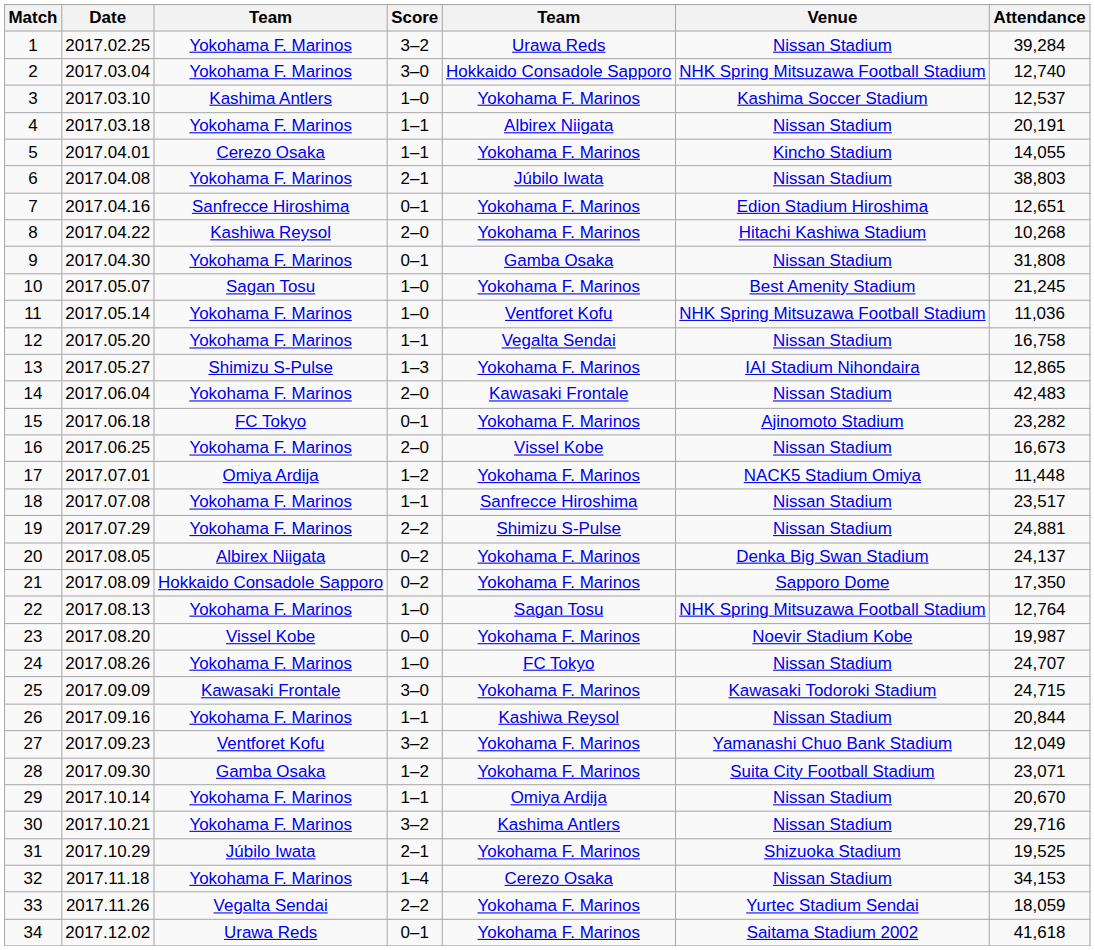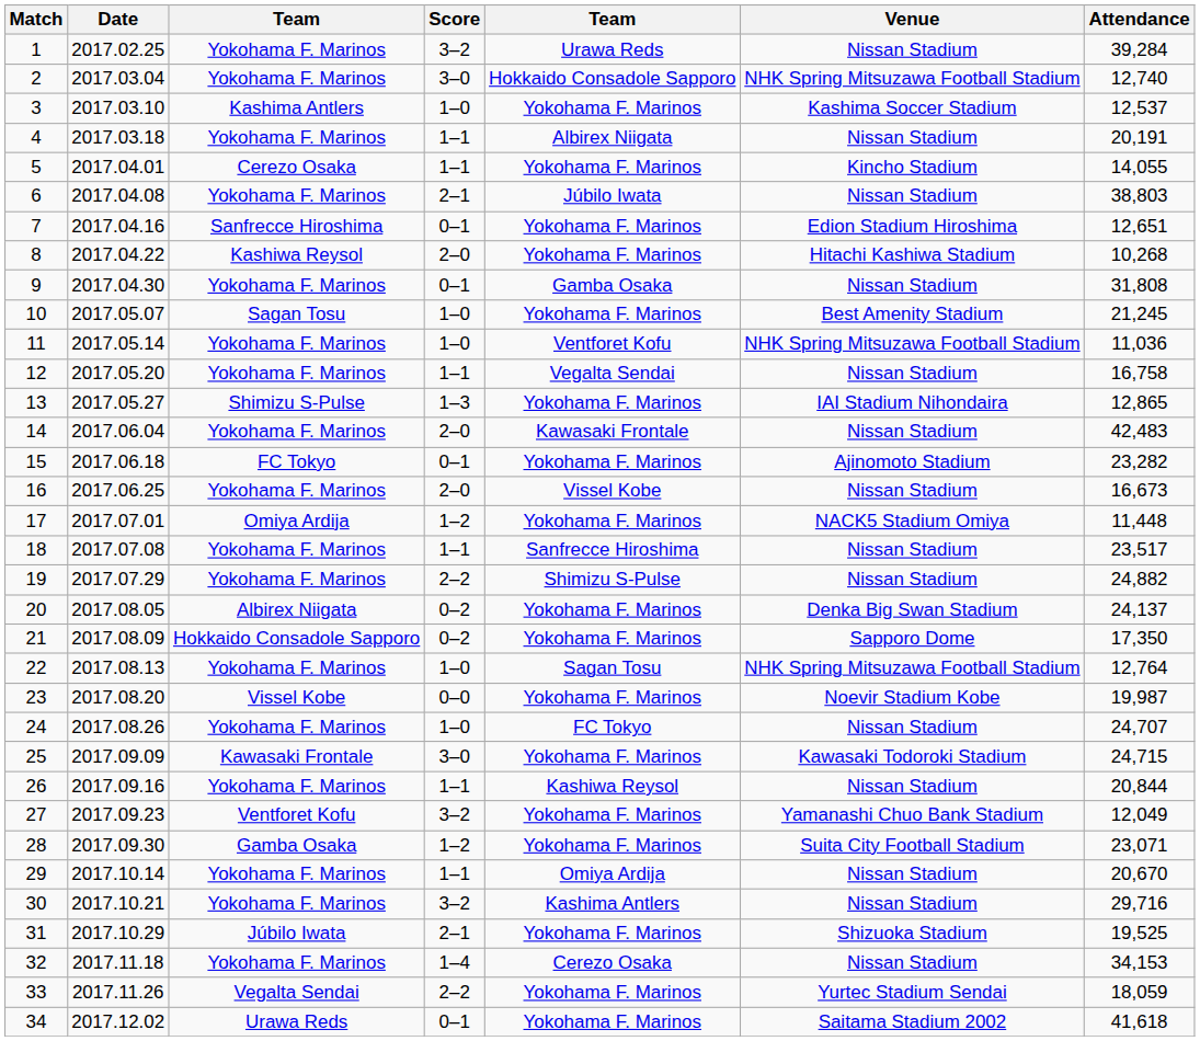 <table class="wikitable" style="text-align:center;">
 <tr>
 <th>Match</th>
 <th>Date</th>
 <th>Team</th>
 <th>Score</th>
 <th>Team</th>
 <th>Venue</th>
 <th>Attendance</th>
 </tr>
 <tr>
 <td>1</td>
 <td>2017.02.25</td>
 <td><a href='#'>Yokohama F. Marinos</a></td>
 <td>3–2</td>
 <td><a href='#'>Urawa Reds</a></td>
 <td><a href='#'>Nissan Stadium</a></td>
 <td>39,284</td>
 </tr>
 <tr>
 <td>2</td>
 <td>2017.03.04</td>
 <td><a href='#'>Yokohama F. Marinos</a></td>
 <td>3–0</td>
 <td><a href='#'>Hokkaido Consadole Sapporo</a></td>
 <td><a href='#'>NHK Spring Mitsuzawa Football Stadium</a></td>
 <td>12,740</td>
 </tr>
 <tr>
 <td>3</td>
 <td>2017.03.10</td>
 <td><a href='#'>Kashima Antlers</a></td>
 <td>1–0</td>
 <td><a href='#'>Yokohama F. Marinos</a></td>
 <td><a href='#'>Kashima Soccer Stadium</a></td>
 <td>12,537</td>
 </tr>
 <tr>
 <td>4</td>
 <td>2017.03.18</td>
 <td><a href='#'>Yokohama F. Marinos</a></td>
 <td>1–1</td>
 <td><a href='#'>Albirex Niigata</a></td>
 <td><a href='#'>Nissan Stadium</a></td>
 <td>20,191</td>
 </tr>
 <tr>
 <td>5</td>
 <td>2017.04.01</td>
 <td><a href='#'>Cerezo Osaka</a></td>
 <td>1–1</td>
 <td><a href='#'>Yokohama F. Marinos</a></td>
 <td><a href='#'>Kincho Stadium</a></td>
 <td>14,055</td>
 </tr>
 <tr>
 <td>6</td>
 <td>2017.04.08</td>
 <td><a href='#'>Yokohama F. Marinos</a></td>
 <td>2–1</td>
 <td><a href='#'>Júbilo Iwata</a></td>
 <td><a href='#'>Nissan Stadium</a></td>
 <td>38,803</td>
 </tr>
 <tr>
 <td>7</td>
 <td>2017.04.16</td>
 <td><a href='#'>Sanfrecce Hiroshima</a></td>
 <td>0–1</td>
 <td><a href='#'>Yokohama F. Marinos</a></td>
 <td><a href='#'>Edion Stadium Hiroshima</a></td>
 <td>12,651</td>
 </tr>
 <tr>
 <td>8</td>
 <td>2017.04.22</td>
 <td><a href='#'>Kashiwa Reysol</a></td>
 <td>2–0</td>
 <td><a href='#'>Yokohama F. Marinos</a></td>
 <td><a href='#'>Hitachi Kashiwa Stadium</a></td>
 <td>10,268</td>
 </tr>
 <tr>
 <td>9</td>
 <td>2017.04.30</td>
 <td><a href='#'>Yokohama F. Marinos</a></td>
 <td>0–1</td>
 <td><a href='#'>Gamba Osaka</a></td>
 <td><a href='#'>Nissan Stadium</a></td>
 <td>31,808</td>
 </tr>
 <tr>
 <td>10</td>
 <td>2017.05.07</td>
 <td><a href='#'>Sagan Tosu</a></td>
 <td>1–0</td>
 <td><a href='#'>Yokohama F. Marinos</a></td>
 <td><a href='#'>Best Amenity Stadium</a></td>
 <td>21,245</td>
 </tr>
 <tr>
 <td>11</td>
 <td>2017.05.14</td>
 <td><a href='#'>Yokohama F. Marinos</a></td>
 <td>1–0</td>
 <td><a href='#'>Ventforet Kofu</a></td>
 <td><a href='#'>NHK Spring Mitsuzawa Football Stadium</a></td>
 <td>11,036</td>
 </tr>
 <tr>
 <td>12</td>
 <td>2017.05.20</td>
 <td><a href='#'>Yokohama F. Marinos</a></td>
 <td>1–1</td>
 <td><a href='#'>Vegalta Sendai</a></td>
 <td><a href='#'>Nissan Stadium</a></td>
 <td>16,758</td>
 </tr>
 <tr>
 <td>13</td>
 <td>2017.05.27</td>
 <td><a href='#'>Shimizu S-Pulse</a></td>
 <td>1–3</td>
 <td><a href='#'>Yokohama F. Marinos</a></td>
 <td><a href='#'>IAI Stadium Nihondaira</a></td>
 <td>12,865</td>
 </tr>
 <tr>
 <td>14</td>
 <td>2017.06.04</td>
 <td><a href='#'>Yokohama F. Marinos</a></td>
 <td>2–0</td>
 <td><a href='#'>Kawasaki Frontale</a></td>
 <td><a href='#'>Nissan Stadium</a></td>
 <td>42,483</td>
 </tr>
 <tr>
 <td>15</td>
 <td>2017.06.18</td>
 <td><a href='#'>FC Tokyo</a></td>
 <td>0–1</td>
 <td><a href='#'>Yokohama F. Marinos</a></td>
 <td><a href='#'>Ajinomoto Stadium</a></td>
 <td>23,282</td>
 </tr>
 <tr>
 <td>16</td>
 <td>2017.06.25</td>
 <td><a href='#'>Yokohama F. Marinos</a></td>
 <td>2–0</td>
 <td><a href='#'>Vissel Kobe</a></td>
 <td><a href='#'>Nissan Stadium</a></td>
 <td>16,673</td>
 </tr>
 <tr>
 <td>17</td>
 <td>2017.07.01</td>
 <td><a href='#'>Omiya Ardija</a></td>
 <td>1–2</td>
 <td><a href='#'>Yokohama F. Marinos</a></td>
 <td><a href='#'>NACK5 Stadium Omiya</a></td>
 <td>11,448</td>
 </tr>
 <tr>
 <td>18</td>
 <td>2017.07.08</td>
 <td><a href='#'>Yokohama F. Marinos</a></td>
 <td>1–1</td>
 <td><a href='#'>Sanfrecce Hiroshima</a></td>
 <td><a href='#'>Nissan Stadium</a></td>
 <td>23,517</td>
 </tr>
 <tr>
 <td>19</td>
 <td>2017.07.29</td>
 <td><a href='#'>Yokohama F. Marinos</a></td>
 <td>2–2</td>
 <td><a href='#'>Shimizu S-Pulse</a></td>
 <td><a href='#'>Nissan Stadium</a></td>
-<td>24,881</td>
+<td>24,882</td>
 </tr>
 <tr>
 <td>20</td>
 <td>2017.08.05</td>
 <td><a href='#'>Albirex Niigata</a></td>
 <td>0–2</td>
 <td><a href='#'>Yokohama F. Marinos</a></td>
 <td><a href='#'>Denka Big Swan Stadium</a></td>
 <td>24,137</td>
 </tr>
 <tr>
 <td>21</td>
 <td>2017.08.09</td>
 <td><a href='#'>Hokkaido Consadole Sapporo</a></td>
 <td>0–2</td>
 <td><a href='#'>Yokohama F. Marinos</a></td>
 <td><a href='#'>Sapporo Dome</a></td>
 <td>17,350</td>
 </tr>
 <tr>
 <td>22</td>
 <td>2017.08.13</td>
 <td><a href='#'>Yokohama F. Marinos</a></td>
 <td>1–0</td>
 <td><a href='#'>Sagan Tosu</a></td>
 <td><a href='#'>NHK Spring Mitsuzawa Football Stadium</a></td>
 <td>12,764</td>
 </tr>
 <tr>
 <td>23</td>
 <td>2017.08.20</td>
 <td><a href='#'>Vissel Kobe</a></td>
 <td>0–0</td>
 <td><a href='#'>Yokohama F. Marinos</a></td>
 <td><a href='#'>Noevir Stadium Kobe</a></td>
 <td>19,987</td>
 </tr>
 <tr>
 <td>24</td>
 <td>2017.08.26</td>
 <td><a href='#'>Yokohama F. Marinos</a></td>
 <td>1–0</td>
 <td><a href='#'>FC Tokyo</a></td>
 <td><a href='#'>Nissan Stadium</a></td>
 <td>24,707</td>
 </tr>
 <tr>
 <td>25</td>
 <td>2017.09.09</td>
 <td><a href='#'>Kawasaki Frontale</a></td>
 <td>3–0</td>
 <td><a href='#'>Yokohama F. Marinos</a></td>
 <td><a href='#'>Kawasaki Todoroki Stadium</a></td>
 <td>24,715</td>
 </tr>
 <tr>
 <td>26</td>
 <td>2017.09.16</td>
 <td><a href='#'>Yokohama F. Marinos</a></td>
 <td>1–1</td>
 <td><a href='#'>Kashiwa Reysol</a></td>
 <td><a href='#'>Nissan Stadium</a></td>
 <td>20,844</td>
 </tr>
 <tr>
 <td>27</td>
 <td>2017.09.23</td>
 <td><a href='#'>Ventforet Kofu</a></td>
 <td>3–2</td>
 <td><a href='#'>Yokohama F. Marinos</a></td>
 <td><a href='#'>Yamanashi Chuo Bank Stadium</a></td>
 <td>12,049</td>
 </tr>
 <tr>
 <td>28</td>
 <td>2017.09.30</td>
 <td><a href='#'>Gamba Osaka</a></td>
 <td>1–2</td>
 <td><a href='#'>Yokohama F. Marinos</a></td>
 <td><a href='#'>Suita City Football Stadium</a></td>
 <td>23,071</td>
 </tr>
 <tr>
 <td>29</td>
 <td>2017.10.14</td>
 <td><a href='#'>Yokohama F. Marinos</a></td>
 <td>1–1</td>
 <td><a href='#'>Omiya Ardija</a></td>
 <td><a href='#'>Nissan Stadium</a></td>
 <td>20,670</td>
 </tr>
 <tr>
 <td>30</td>
 <td>2017.10.21</td>
 <td><a href='#'>Yokohama F. Marinos</a></td>
 <td>3–2</td>
 <td><a href='#'>Kashima Antlers</a></td>
 <td><a href='#'>Nissan Stadium</a></td>
 <td>29,716</td>
 </tr>
 <tr>
 <td>31</td>
 <td>2017.10.29</td>
 <td><a href='#'>Júbilo Iwata</a></td>
 <td>2–1</td>
 <td><a href='#'>Yokohama F. Marinos</a></td>
 <td><a href='#'>Shizuoka Stadium</a></td>
 <td>19,525</td>
 </tr>
 <tr>
 <td>32</td>
 <td>2017.11.18</td>
 <td><a href='#'>Yokohama F. Marinos</a></td>
 <td>1–4</td>
 <td><a href='#'>Cerezo Osaka</a></td>
 <td><a href='#'>Nissan Stadium</a></td>
 <td>34,153</td>
 </tr>
 <tr>
 <td>33</td>
 <td>2017.11.26</td>
 <td><a href='#'>Vegalta Sendai</a></td>
 <td>2–2</td>
 <td><a href='#'>Yokohama F. Marinos</a></td>
 <td><a href='#'>Yurtec Stadium Sendai</a></td>
 <td>18,059</td>
 </tr>
 <tr>
 <td>34</td>
 <td>2017.12.02</td>
 <td><a href='#'>Urawa Reds</a></td>
 <td>0–1</td>
 <td><a href='#'>Yokohama F. Marinos</a></td>
 <td><a href='#'>Saitama Stadium 2002</a></td>
 <td>41,618</td>
 </tr>
 </table>
